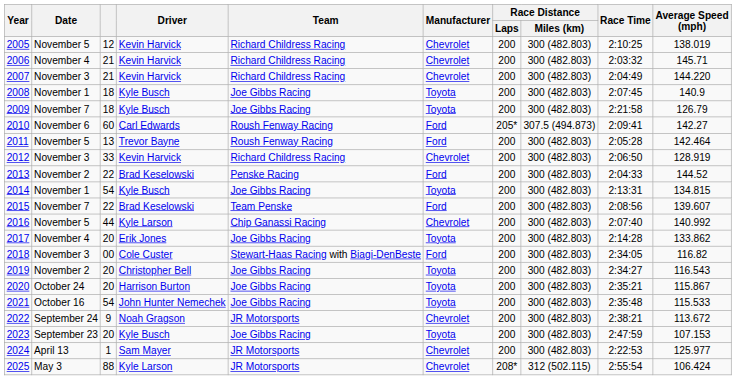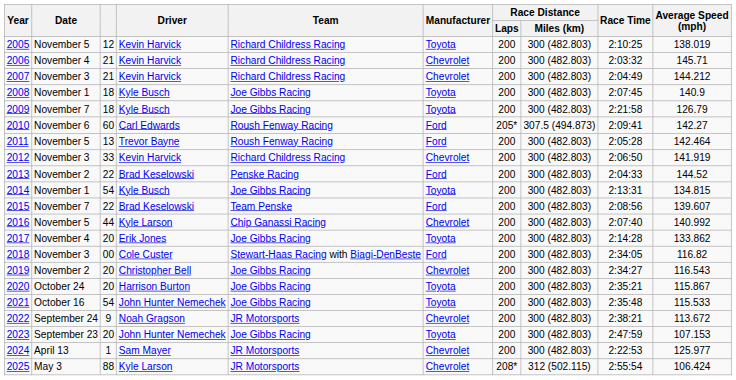 <table class="wikitable" style="font-size: 95%;">
 <tr>
 <th rowspan="2">Year</th>
 <th rowspan="2">Date</th>
 <th rowspan="2"></th>
 <th rowspan="2">Driver</th>
 <th rowspan="2">Team</th>
 <th rowspan="2">Manufacturer</th>
 <th colspan="2">Race Distance</th>
 <th rowspan="2">Race Time</th>
 <th rowspan="2">Average Speed<br>(mph)</th>
 </tr>
 <tr>
 <th>Laps</th>
 <th>Miles (km)</th>
 </tr>
 <tr>
 <td><a href='#'>2005</a></td>
 <td>November 5</td>
 <td align="center">12</td>
 <td><a href='#'>Kevin Harvick</a></td>
 <td><a href='#'>Richard Childress Racing</a></td>
-<td><a href='#'>Chevrolet</a></td>
+<td><a href='#'>Toyota</a></td>
 <td align="center">200</td>
 <td align="center">300 (482.803)</td>
 <td align="center">2:10:25</td>
 <td align="center">138.019</td>
 </tr>
 <tr>
 <td><a href='#'>2006</a></td>
 <td>November 4</td>
 <td align="center">21</td>
 <td><a href='#'>Kevin Harvick</a></td>
 <td><a href='#'>Richard Childress Racing</a></td>
 <td><a href='#'>Chevrolet</a></td>
 <td align="center">200</td>
 <td align="center">300 (482.803)</td>
 <td align="center">2:03:32</td>
 <td align="center">145.71</td>
 </tr>
 <tr>
 <td><a href='#'>2007</a></td>
 <td>November 3</td>
 <td align="center">21</td>
 <td><a href='#'>Kevin Harvick</a></td>
 <td><a href='#'>Richard Childress Racing</a></td>
 <td><a href='#'>Chevrolet</a></td>
 <td align="center">200</td>
 <td align="center">300 (482.803)</td>
 <td align="center">2:04:49</td>
-<td align="center">144.220</td>
+<td align="center">144.212</td>
 </tr>
 <tr>
 <td><a href='#'>2008</a></td>
 <td>November 1</td>
 <td align="center">18</td>
 <td><a href='#'>Kyle Busch</a></td>
 <td><a href='#'>Joe Gibbs Racing</a></td>
 <td><a href='#'>Toyota</a></td>
 <td align="center">200</td>
 <td align="center">300 (482.803)</td>
 <td align="center">2:07:45</td>
 <td align="center">140.9</td>
 </tr>
 <tr>
 <td><a href='#'>2009</a></td>
 <td>November 7</td>
 <td align="center">18</td>
 <td><a href='#'>Kyle Busch</a></td>
 <td><a href='#'>Joe Gibbs Racing</a></td>
 <td><a href='#'>Toyota</a></td>
 <td align="center">200</td>
 <td align="center">300 (482.803)</td>
 <td align="center">2:21:58</td>
 <td align="center">126.79</td>
 </tr>
 <tr>
 <td><a href='#'>2010</a></td>
 <td>November 6</td>
 <td align="center">60</td>
 <td><a href='#'>Carl Edwards</a></td>
 <td><a href='#'>Roush Fenway Racing</a></td>
 <td><a href='#'>Ford</a></td>
 <td align="center">205*</td>
 <td align="center">307.5 (494.873)</td>
 <td align="center">2:09:41</td>
 <td align="center">142.27</td>
 </tr>
 <tr>
 <td><a href='#'>2011</a></td>
 <td>November 5</td>
 <td align="center">13</td>
 <td><a href='#'>Trevor Bayne</a></td>
 <td><a href='#'>Roush Fenway Racing</a></td>
 <td><a href='#'>Ford</a></td>
 <td align="center">200</td>
 <td align="center">300 (482.803)</td>
 <td align="center">2:05:28</td>
 <td align="center">142.464</td>
 </tr>
 <tr>
 <td><a href='#'>2012</a></td>
 <td>November 3</td>
 <td align="center">33</td>
 <td><a href='#'>Kevin Harvick</a></td>
 <td><a href='#'>Richard Childress Racing</a></td>
 <td><a href='#'>Chevrolet</a></td>
 <td align="center">200</td>
 <td align="center">300 (482.803)</td>
 <td align="center">2:06:50</td>
-<td align="center">128.919</td>
+<td align="center">141.919</td>
 </tr>
 <tr>
 <td><a href='#'>2013</a></td>
 <td>November 2</td>
 <td align="center">22</td>
 <td><a href='#'>Brad Keselowski</a></td>
 <td><a href='#'>Penske Racing</a></td>
 <td><a href='#'>Ford</a></td>
 <td align="center">200</td>
 <td align="center">300 (482.803)</td>
 <td align="center">2:04:33</td>
 <td align="center">144.52</td>
 </tr>
 <tr>
 <td><a href='#'>2014</a></td>
 <td>November 1</td>
 <td align="center">54</td>
 <td><a href='#'>Kyle Busch</a></td>
 <td><a href='#'>Joe Gibbs Racing</a></td>
 <td><a href='#'>Toyota</a></td>
 <td align="center">200</td>
 <td align="center">300 (482.803)</td>
 <td align="center">2:13:31</td>
 <td align="center">134.815</td>
 </tr>
 <tr>
 <td><a href='#'>2015</a></td>
 <td>November 7</td>
 <td align="center">22</td>
 <td><a href='#'>Brad Keselowski</a></td>
 <td><a href='#'>Team Penske</a></td>
 <td><a href='#'>Ford</a></td>
 <td align="center">200</td>
 <td align="center">300 (482.803)</td>
 <td align="center">2:08:56</td>
 <td align="center">139.607</td>
 </tr>
 <tr>
 <td><a href='#'>2016</a></td>
 <td>November 5</td>
 <td align="center">44</td>
 <td><a href='#'>Kyle Larson</a></td>
 <td><a href='#'>Chip Ganassi Racing</a></td>
 <td><a href='#'>Chevrolet</a></td>
 <td align="center">200</td>
 <td align="center">300 (482.803)</td>
 <td align="center">2:07:40</td>
 <td align="center">140.992</td>
 </tr>
 <tr>
 <td><a href='#'>2017</a></td>
 <td>November 4</td>
 <td align="center">20</td>
 <td><a href='#'>Erik Jones</a></td>
 <td><a href='#'>Joe Gibbs Racing</a></td>
 <td><a href='#'>Toyota</a></td>
 <td align="center">200</td>
 <td align="center">300 (482.803)</td>
 <td align="center">2:14:28</td>
 <td align="center">133.862</td>
 </tr>
 <tr>
 <td><a href='#'>2018</a></td>
 <td>November 3</td>
 <td align="center">00</td>
 <td><a href='#'>Cole Custer</a></td>
 <td><a href='#'>Stewart-Haas Racing</a> with <a href='#'>Biagi-DenBeste</a></td>
 <td><a href='#'>Ford</a></td>
 <td align="center">200</td>
 <td align="center">300 (482.803)</td>
 <td align="center">2:34:05</td>
 <td align="center">116.82</td>
 </tr>
 <tr>
 <td><a href='#'>2019</a></td>
 <td>November 2</td>
 <td align="center">20</td>
 <td><a href='#'>Christopher Bell</a></td>
 <td><a href='#'>Joe Gibbs Racing</a></td>
-<td><a href='#'>Toyota</a></td>
+<td><a href='#'>Chevrolet</a></td>
 <td align="center">200</td>
 <td align="center">300 (482.803)</td>
 <td align="center">2:34:27</td>
 <td align="center">116.543</td>
 </tr>
 <tr>
 <td><a href='#'>2020</a></td>
 <td>October 24</td>
 <td align="center">20</td>
 <td><a href='#'>Harrison Burton</a></td>
 <td><a href='#'>Joe Gibbs Racing</a></td>
 <td><a href='#'>Toyota</a></td>
 <td align="center">200</td>
 <td align="center">300 (482.803)</td>
 <td align="center">2:35:21</td>
 <td align="center">115.867</td>
 </tr>
 <tr>
 <td><a href='#'>2021</a></td>
 <td>October 16</td>
 <td align="center">54</td>
 <td><a href='#'>John Hunter Nemechek</a></td>
 <td><a href='#'>Joe Gibbs Racing</a></td>
 <td><a href='#'>Toyota</a></td>
 <td align="center">200</td>
 <td align="center">300 (482.803)</td>
 <td align="center">2:35:48</td>
 <td align="center">115.533</td>
 </tr>
 <tr>
 <td><a href='#'>2022</a></td>
 <td>September 24</td>
 <td align="center">9</td>
 <td><a href='#'>Noah Gragson</a></td>
 <td><a href='#'>JR Motorsports</a></td>
 <td><a href='#'>Chevrolet</a></td>
 <td align="center">200</td>
 <td align="center">300 (482.803)</td>
 <td align="center">2:38:21</td>
 <td align="center">113.672</td>
 </tr>
 <tr>
 <td><a href='#'>2023</a></td>
 <td>September 23</td>
 <td align="center">20</td>
-<td><a href='#'>Kyle Busch</a></td>
+<td><a href='#'>John Hunter Nemechek</a></td>
 <td><a href='#'>Joe Gibbs Racing</a></td>
 <td><a href='#'>Toyota</a></td>
 <td align="center">200</td>
 <td align="center">300 (482.803)</td>
 <td align="center">2:47:59</td>
 <td align="center">107.153</td>
 </tr>
 <tr>
 <td><a href='#'>2024</a></td>
 <td>April 13</td>
 <td align="center">1</td>
 <td><a href='#'>Sam Mayer</a></td>
 <td><a href='#'>JR Motorsports</a></td>
 <td><a href='#'>Chevrolet</a></td>
 <td align="center">200</td>
 <td align="center">300 (482.803)</td>
 <td align="center">2:22:53</td>
 <td align="center">125.977</td>
 </tr>
 <tr>
 <td><a href='#'>2025</a></td>
 <td>May 3</td>
 <td align="center">88</td>
 <td><a href='#'>Kyle Larson</a></td>
 <td><a href='#'>JR Motorsports</a></td>
 <td><a href='#'>Chevrolet</a></td>
 <td align="center">208*</td>
 <td align="center">312 (502.115)</td>
 <td align="center">2:55:54</td>
 <td align="center">106.424</td>
 </tr>
 </table>
